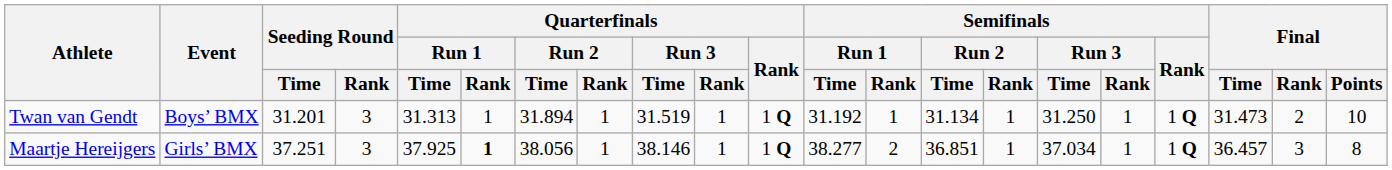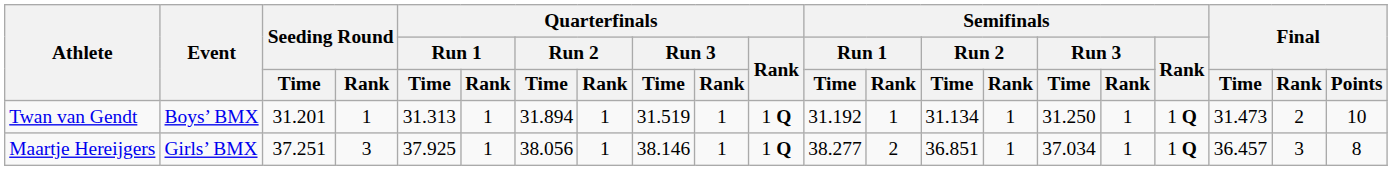 <table class="wikitable" border="1" style="font-size:90%">
 <tr>
 <th rowspan=3>Athlete</th>
 <th rowspan=3>Event</th>
 <th rowspan=2 colspan=2>Seeding Round</th>
 <th colspan=7>Quarterfinals</th>
 <th colspan=7>Semifinals</th>
 <th rowspan=2 colspan=3>Final</th>
 </tr>
 <tr>
 <th colspan=2>Run 1</th>
 <th colspan=2>Run 2</th>
 <th colspan=2>Run 3</th>
 <th rowspan=2>Rank</th>
 <th colspan=2>Run 1</th>
 <th colspan=2>Run 2</th>
 <th colspan=2>Run 3</th>
 <th rowspan=2>Rank</th>
 </tr>
 <tr>
 <th>Time</th>
 <th>Rank</th>
 <th>Time</th>
 <th>Rank</th>
 <th>Time</th>
 <th>Rank</th>
 <th>Time</th>
 <th>Rank</th>
 <th>Time</th>
 <th>Rank</th>
 <th>Time</th>
 <th>Rank</th>
 <th>Time</th>
 <th>Rank</th>
 <th>Time</th>
 <th>Rank</th>
 <th>Points</th>
 </tr>
 <tr>
 <td><a href='#'>Twan van Gendt</a></td>
 <td><a href='#'>Boys’ BMX</a></td>
 <td align=center>31.201</td>
-<td align=center>3</td>
+<td align=center>1</td>
 <td align=center>31.313</td>
 <td align=center>1</td>
 <td align=center>31.894</td>
 <td align=center>1</td>
 <td align=center>31.519</td>
 <td align=center>1</td>
 <td align=center>1 <strong>Q</strong></td>
 <td align=center>31.192</td>
 <td align=center>1</td>
 <td align=center>31.134</td>
 <td align=center>1</td>
 <td align=center>31.250</td>
 <td align=center>1</td>
 <td align=center>1 <strong>Q</strong></td>
 <td align=center>31.473</td>
 <td align=center>2</td>
 <td align=center>10</td>
 </tr>
 <tr>
 <td><a href='#'>Maartje Hereijgers</a></td>
 <td><a href='#'>Girls’ BMX</a></td>
 <td align=center>37.251</td>
 <td align=center>3</td>
 <td align=center>37.925</td>
-<td align=center><strong>1</strong></td>
+<td align=center>1</td>
 <td align=center>38.056</td>
 <td align=center>1</td>
 <td align=center>38.146</td>
 <td align=center>1</td>
 <td align=center>1 <strong>Q</strong></td>
 <td align=center>38.277</td>
 <td align=center>2</td>
 <td align=center>36.851</td>
 <td align=center>1</td>
 <td align=center>37.034</td>
 <td align=center>1</td>
 <td align=center>1 <strong>Q</strong></td>
 <td align=center>36.457</td>
 <td align=center>3</td>
 <td align=center>8</td>
 </tr>
 </table>
